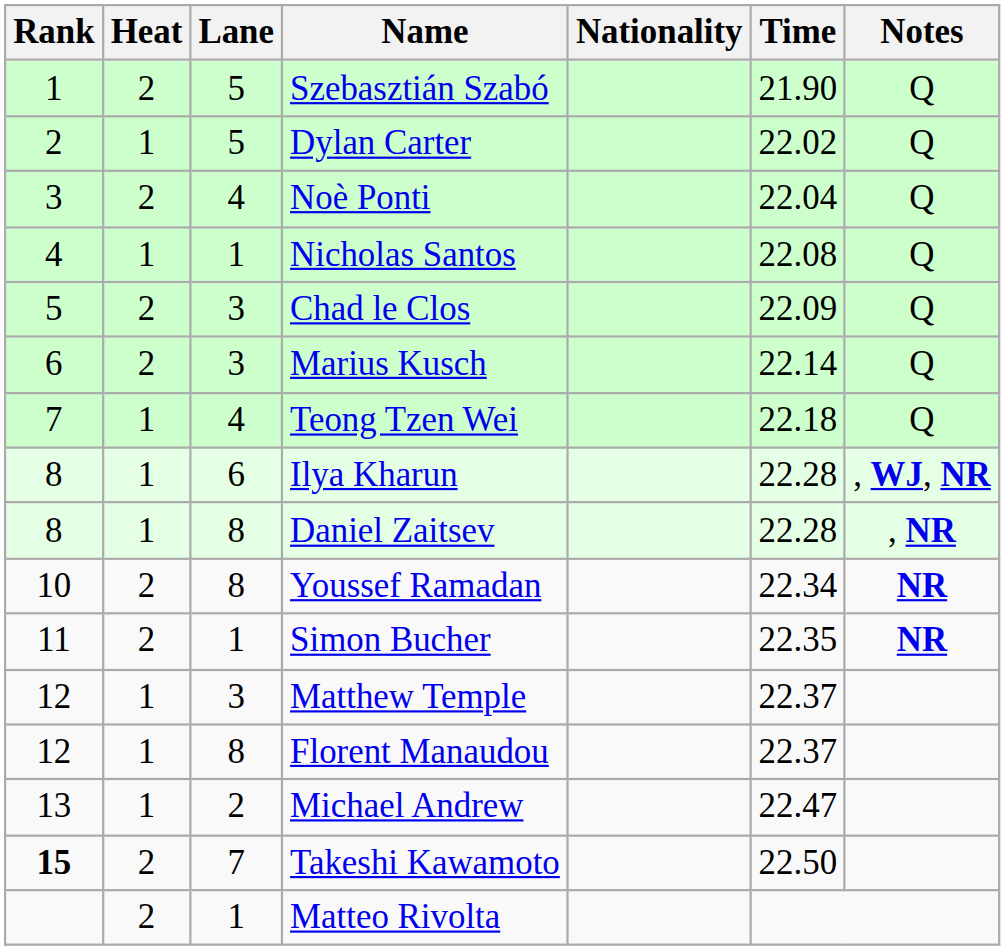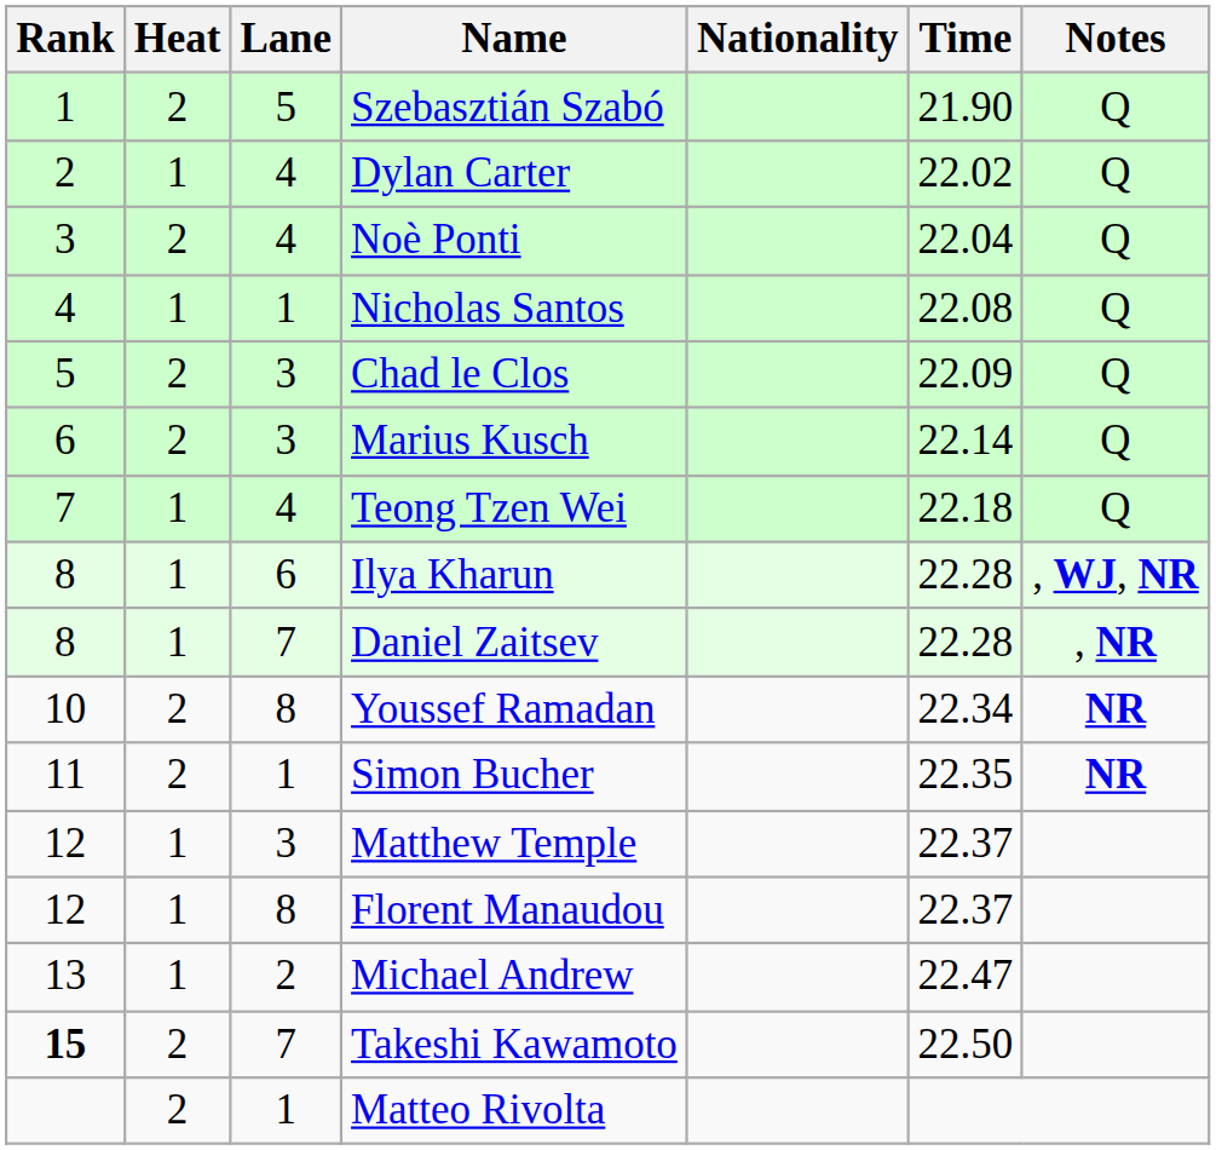 <table class="wikitable sortable" style="text-align:center">
 <tr>
 <th>Rank</th>
 <th>Heat</th>
 <th>Lane</th>
 <th>Name</th>
 <th>Nationality</th>
 <th>Time</th>
 <th>Notes</th>
 </tr>
 <tr bgcolor=ccffcc>
 <td>1</td>
 <td>2</td>
 <td>5</td>
 <td align=left><a href='#'>Szebasztián Szabó</a></td>
 <td align=left></td>
 <td>21.90</td>
 <td>Q</td>
 </tr>
 <tr bgcolor=ccffcc>
 <td>2</td>
 <td>1</td>
-<td>5</td>
+<td>4</td>
 <td align=left><a href='#'>Dylan Carter</a></td>
 <td align=left></td>
 <td>22.02</td>
 <td>Q</td>
 </tr>
 <tr bgcolor=ccffcc>
 <td>3</td>
 <td>2</td>
 <td>4</td>
 <td align=left><a href='#'>Noè Ponti</a></td>
 <td align=left></td>
 <td>22.04</td>
 <td>Q</td>
 </tr>
 <tr bgcolor=ccffcc>
 <td>4</td>
 <td>1</td>
 <td>1</td>
 <td align=left><a href='#'>Nicholas Santos</a></td>
 <td align=left></td>
 <td>22.08</td>
 <td>Q</td>
 </tr>
 <tr bgcolor=ccffcc>
 <td>5</td>
 <td>2</td>
 <td>3</td>
 <td align=left><a href='#'>Chad le Clos</a></td>
 <td align=left></td>
 <td>22.09</td>
 <td>Q</td>
 </tr>
 <tr bgcolor=ccffcc>
 <td>6</td>
 <td>2</td>
 <td>3</td>
 <td align=left><a href='#'>Marius Kusch</a></td>
 <td align=left></td>
 <td>22.14</td>
 <td>Q</td>
 </tr>
 <tr bgcolor=ccffcc>
 <td>7</td>
 <td>1</td>
 <td>4</td>
 <td align=left><a href='#'>Teong Tzen Wei</a></td>
 <td align=left></td>
 <td>22.18</td>
 <td>Q</td>
 </tr>
 <tr bgcolor=e5ffe5>
 <td>8</td>
 <td>1</td>
 <td>6</td>
 <td align=left><a href='#'>Ilya Kharun</a></td>
 <td align=left></td>
 <td>22.28</td>
 <td>, <strong><a href='#'>WJ</a></strong>, <strong><a href='#'>NR</a></strong></td>
 </tr>
 <tr bgcolor=e5ffe5>
 <td>8</td>
 <td>1</td>
-<td>8</td>
+<td>7</td>
 <td align=left><a href='#'>Daniel Zaitsev</a></td>
 <td align=left></td>
 <td>22.28</td>
 <td>, <strong><a href='#'>NR</a></strong></td>
 </tr>
 <tr>
 <td>10</td>
 <td>2</td>
 <td>8</td>
 <td align=left><a href='#'>Youssef Ramadan</a></td>
 <td align=left></td>
 <td>22.34</td>
 <td><strong><a href='#'>NR</a></strong></td>
 </tr>
 <tr>
 <td>11</td>
 <td>2</td>
 <td>1</td>
 <td align=left><a href='#'>Simon Bucher</a></td>
 <td align=left></td>
 <td>22.35</td>
 <td><strong><a href='#'>NR</a></strong></td>
 </tr>
 <tr>
 <td>12</td>
 <td>1</td>
 <td>3</td>
 <td align=left><a href='#'>Matthew Temple</a></td>
 <td align=left></td>
 <td>22.37</td>
 <td></td>
 </tr>
 <tr>
 <td>12</td>
 <td>1</td>
 <td>8</td>
 <td align=left><a href='#'>Florent Manaudou</a></td>
 <td align=left></td>
 <td>22.37</td>
 <td></td>
 </tr>
 <tr>
 <td>13</td>
 <td>1</td>
 <td>2</td>
 <td align=left><a href='#'>Michael Andrew</a></td>
 <td align=left></td>
 <td>22.47</td>
 <td></td>
 </tr>
 <tr>
 <td><strong>15</strong></td>
 <td>2</td>
 <td>7</td>
 <td align=left><a href='#'>Takeshi Kawamoto</a></td>
 <td align=left></td>
 <td>22.50</td>
 <td></td>
 </tr>
 <tr>
 <td></td>
 <td>2</td>
 <td>1</td>
 <td align=left><a href='#'>Matteo Rivolta</a></td>
 <td align=left></td>
 <td colspan=2></td>
 </tr>
 </table>
